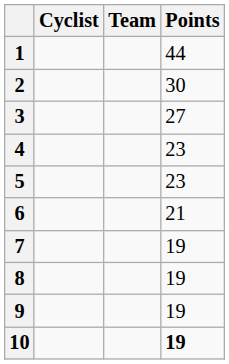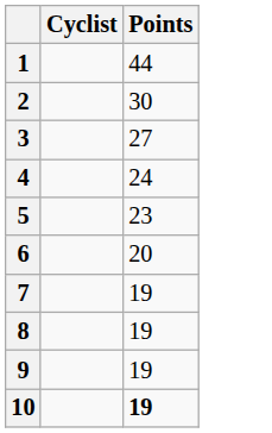 <table class="wikitable">
 <tr>
 <th></th>
 <th>Cyclist</th>
-<th>Team</th>
 <th>Points</th>
 </tr>
 <tr>
 <th>1</th>
 <td> </td>
-<td></td>
 <td>44</td>
 </tr>
 <tr>
 <th>2</th>
-<td></td>
 <td></td>
 <td>30</td>
 </tr>
 <tr>
 <th>3</th>
 <td></td>
-<td></td>
 <td>27</td>
 </tr>
 <tr>
 <th>4</th>
 <td></td>
-<td></td>
-<td>23</td>
+<td>24</td>
 </tr>
 <tr>
 <th>5</th>
-<td></td>
 <td></td>
 <td>23</td>
 </tr>
 <tr>
 <th>6</th>
 <td></td>
-<td></td>
-<td>21</td>
+<td>20</td>
 </tr>
 <tr>
 <th>7</th>
-<td></td>
 <td></td>
 <td>19</td>
 </tr>
 <tr>
 <th>8</th>
 <td></td>
-<td></td>
 <td>19</td>
 </tr>
 <tr>
 <th>9</th>
-<td></td>
 <td></td>
 <td>19</td>
 </tr>
 <tr>
 <th>10</th>
 <td></td>
-<td></td>
 <td><strong>19</strong></td>
 </tr>
 </table>
